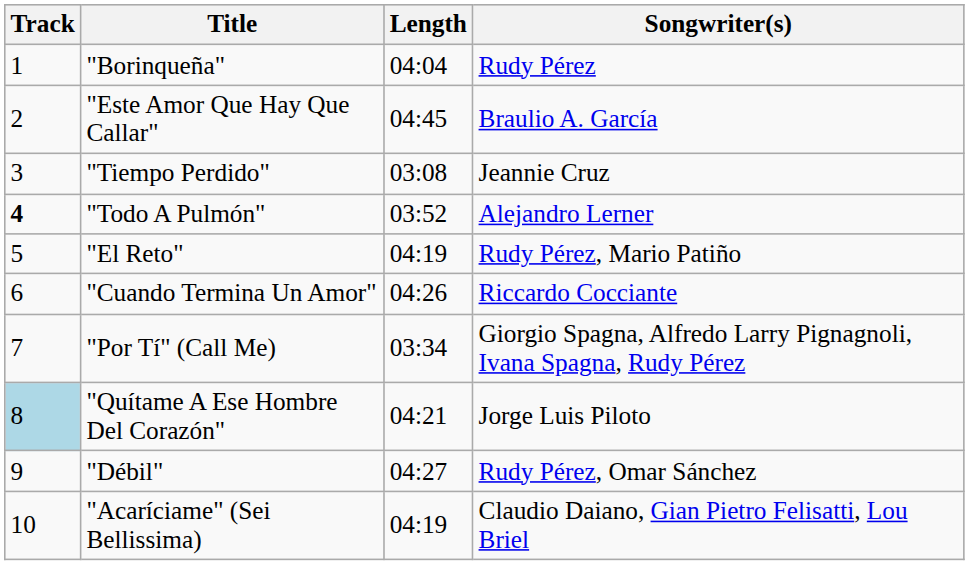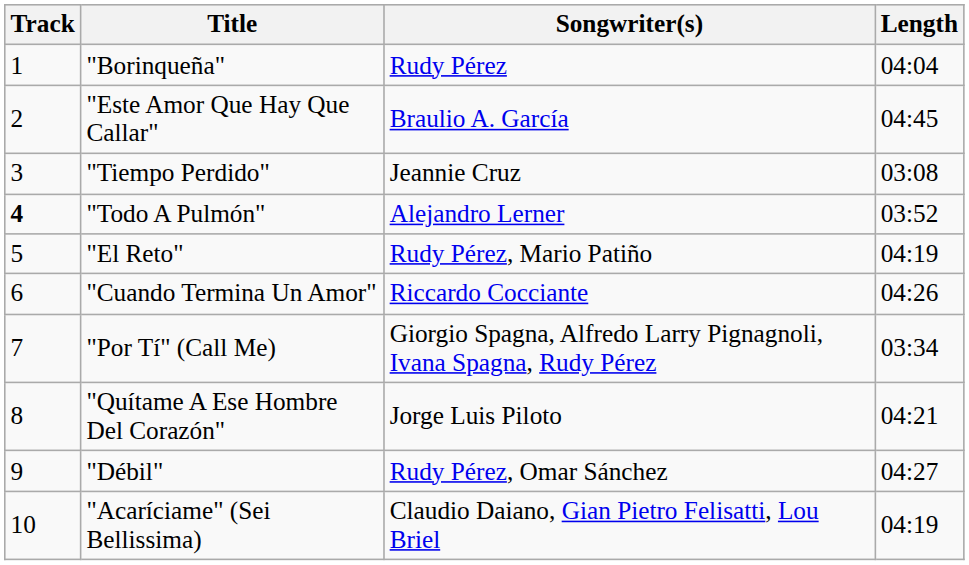 <table class="wikitable">
 <tr>
 <th>Track</th>
 <th>Title</th>
+<th>Songwriter(s)</th>
 <th>Length</th>
-<th>Songwriter(s)</th>
 </tr>
 <tr>
 <td>1</td>
 <td>"Borinqueña"</td>
+<td><a href='#'>Rudy Pérez</a></td>
 <td>04:04</td>
-<td><a href='#'>Rudy Pérez</a></td>
 </tr>
 <tr>
 <td>2</td>
 <td>"Este Amor Que Hay Que Callar"</td>
+<td><a href='#'>Braulio A. García</a></td>
 <td>04:45</td>
-<td><a href='#'>Braulio A. García</a></td>
 </tr>
 <tr>
 <td>3</td>
 <td>"Tiempo Perdido"</td>
+<td>Jeannie Cruz</td>
 <td>03:08</td>
-<td>Jeannie Cruz</td>
 </tr>
 <tr>
 <td><strong>4</strong></td>
 <td>"Todo A Pulmón"</td>
+<td><a href='#'>Alejandro Lerner</a></td>
 <td>03:52</td>
-<td><a href='#'>Alejandro Lerner</a></td>
 </tr>
 <tr>
 <td>5</td>
 <td>"El Reto"</td>
+<td><a href='#'>Rudy Pérez</a>, Mario Patiño</td>
 <td>04:19</td>
-<td><a href='#'>Rudy Pérez</a>, Mario Patiño</td>
 </tr>
 <tr>
 <td>6</td>
 <td>"Cuando Termina Un Amor"</td>
+<td><a href='#'>Riccardo Cocciante</a></td>
 <td>04:26</td>
-<td><a href='#'>Riccardo Cocciante</a></td>
 </tr>
 <tr>
 <td>7</td>
 <td>"Por Tí" (Call Me)</td>
+<td>Giorgio Spagna, Alfredo Larry Pignagnoli, <a href='#'>Ivana Spagna</a>, <a href='#'>Rudy Pérez</a></td>
 <td>03:34</td>
-<td>Giorgio Spagna, Alfredo Larry Pignagnoli, <a href='#'>Ivana Spagna</a>, <a href='#'>Rudy Pérez</a></td>
 </tr>
 <tr>
-<td style="background: lightblue;">8</td>
+<td>8</td>
 <td>"Quítame A Ese Hombre Del Corazón"</td>
+<td>Jorge Luis Piloto</td>
 <td>04:21</td>
-<td>Jorge Luis Piloto</td>
 </tr>
 <tr>
 <td>9</td>
 <td>"Débil"</td>
+<td><a href='#'>Rudy Pérez</a>, Omar Sánchez</td>
 <td>04:27</td>
-<td><a href='#'>Rudy Pérez</a>, Omar Sánchez</td>
 </tr>
 <tr>
 <td>10</td>
 <td>"Acaríciame" (Sei Bellissima)</td>
+<td>Claudio Daiano, <a href='#'>Gian Pietro Felisatti</a>, <a href='#'>Lou Briel</a></td>
 <td>04:19</td>
-<td>Claudio Daiano, <a href='#'>Gian Pietro Felisatti</a>, <a href='#'>Lou Briel</a></td>
 </tr>
 </table>
